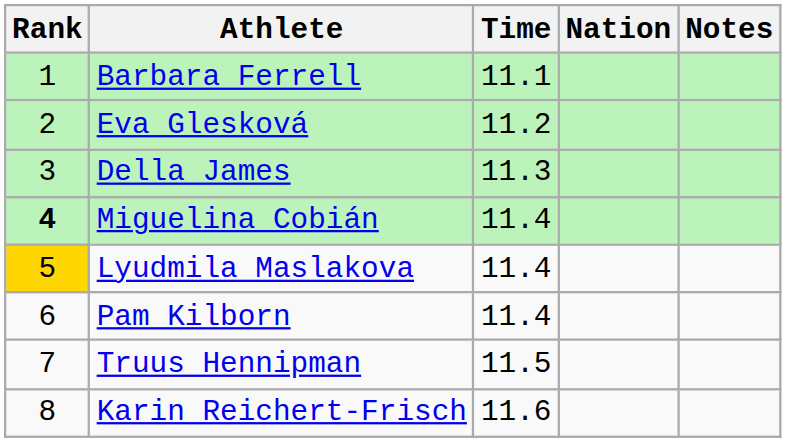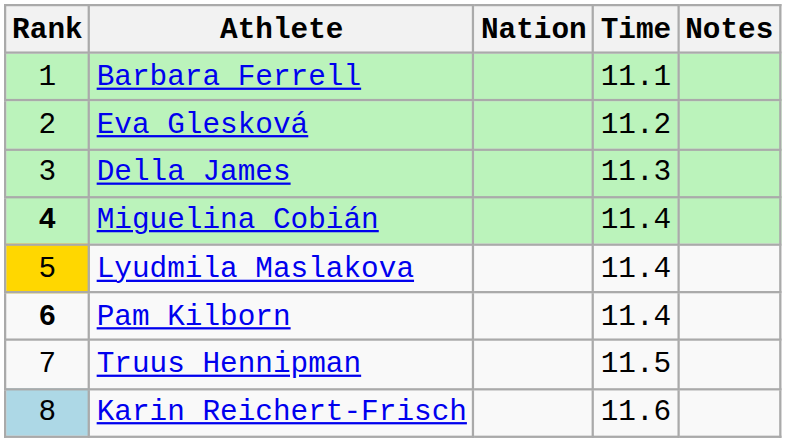 <table class="wikitable sortable" style="text-align:center">
 <tr>
 <th>Rank</th>
 <th>Athlete</th>
+<th>Nation</th>
 <th>Time</th>
-<th>Nation</th>
 <th>Notes</th>
 </tr>
 <tr bgcolor=bbf3bb>
 <td>1</td>
 <td align=left><a href='#'>Barbara Ferrell</a></td>
+<td align=left></td>
 <td>11.1</td>
-<td align=left></td>
 <td></td>
 </tr>
 <tr bgcolor=bbf3bb>
 <td>2</td>
 <td align=left><a href='#'>Eva Glesková</a></td>
+<td align=left></td>
 <td>11.2</td>
-<td align=left></td>
 <td></td>
 </tr>
 <tr bgcolor=bbf3bb>
 <td>3</td>
 <td align=left><a href='#'>Della James</a></td>
+<td align=left></td>
 <td>11.3</td>
-<td align=left></td>
 <td></td>
 </tr>
 <tr bgcolor=bbf3bb>
 <td><strong>4</strong></td>
 <td align=left><a href='#'>Miguelina Cobián</a></td>
+<td align=left></td>
 <td>11.4</td>
-<td align=left></td>
 <td></td>
 </tr>
 <tr>
 <td style="background: gold;">5</td>
 <td align=left><a href='#'>Lyudmila Maslakova</a></td>
+<td align=left></td>
 <td>11.4</td>
-<td align=left></td>
 <td></td>
 </tr>
 <tr>
-<td>6</td>
+<td><strong>6</strong></td>
 <td align=left><a href='#'>Pam Kilborn</a></td>
+<td align=left></td>
 <td>11.4</td>
-<td align=left></td>
 <td></td>
 </tr>
 <tr>
 <td>7</td>
 <td align=left><a href='#'>Truus Hennipman</a></td>
+<td align=left></td>
 <td>11.5</td>
-<td align=left></td>
 <td></td>
 </tr>
 <tr>
-<td>8</td>
+<td style="background: lightblue;">8</td>
 <td align=left><a href='#'>Karin Reichert-Frisch</a></td>
+<td align=left></td>
 <td>11.6</td>
-<td align=left></td>
 <td></td>
 </tr>
 </table>
